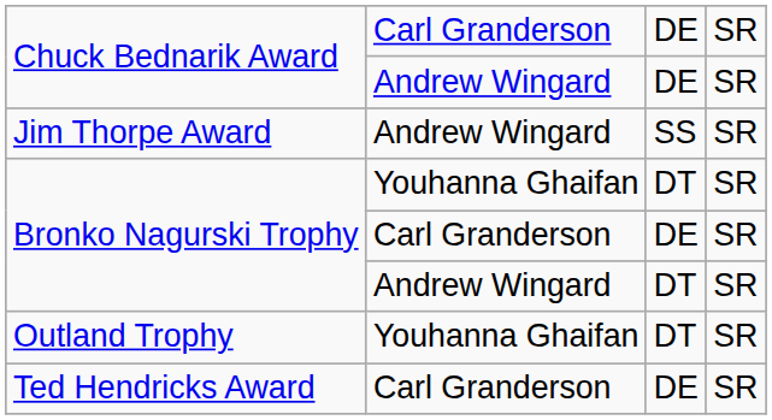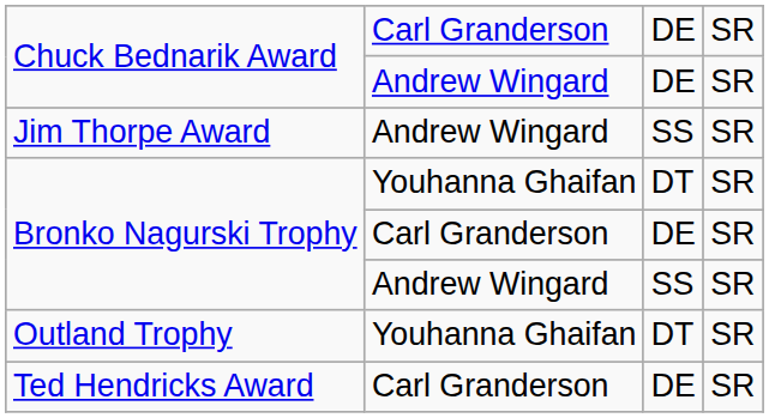 <table class="wikitable">
 <tr>
 <td rowspan=2><a href='#'>Chuck Bednarik Award</a></td>
 <td><a href='#'>Carl Granderson</a></td>
 <td>DE</td>
 <td>SR</td>
 </tr>
 <tr>
 <td><a href='#'>Andrew Wingard</a></td>
 <td>DE</td>
 <td>SR</td>
 </tr>
 <tr>
 <td><a href='#'>Jim Thorpe Award</a></td>
 <td>Andrew Wingard</td>
 <td>SS</td>
 <td>SR</td>
 </tr>
 <tr>
 <td rowspan=3><a href='#'>Bronko Nagurski Trophy</a></td>
 <td>Youhanna Ghaifan</td>
 <td>DT</td>
 <td>SR</td>
 </tr>
 <tr>
 <td>Carl Granderson</td>
 <td>DE</td>
 <td>SR</td>
 </tr>
 <tr>
 <td>Andrew Wingard</td>
-<td>DT</td>
+<td>SS</td>
 <td>SR</td>
 </tr>
 <tr>
 <td><a href='#'>Outland Trophy</a></td>
 <td>Youhanna Ghaifan</td>
 <td>DT</td>
 <td>SR</td>
 </tr>
 <tr>
 <td><a href='#'>Ted Hendricks Award</a></td>
 <td>Carl Granderson</td>
 <td>DE</td>
 <td>SR</td>
 </tr>
 </table>
